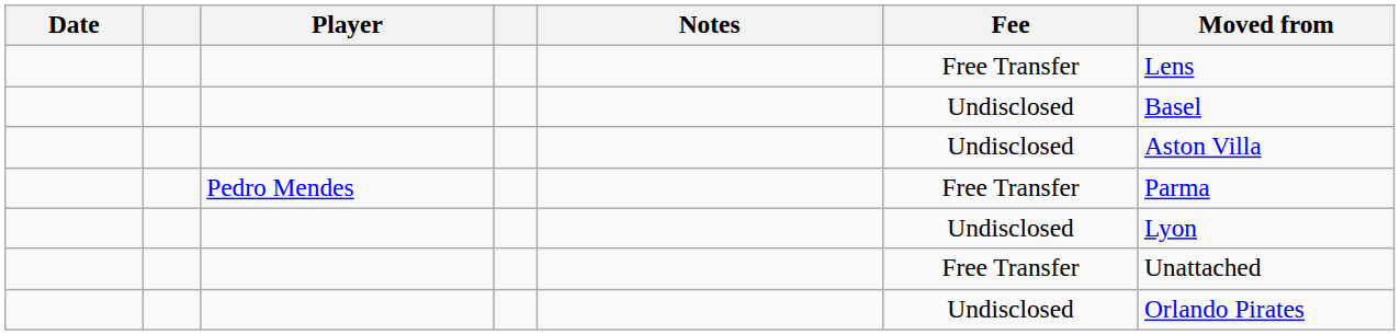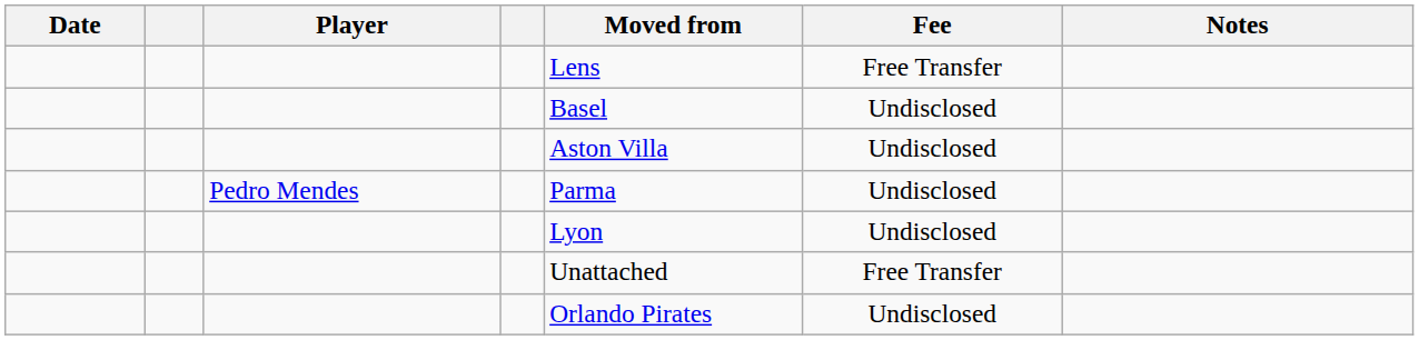 <table class="wikitable sortable">
 <tr>
 <th style="width:80px;">Date</th>
 <th style="width:30px;"></th>
 <th style="width:180px;">Player</th>
 <th style="width:20px;"></th>
+<th style="width:155px;">Moved from</th>
+<th style="width:155px;" class="unsortable">Fee</th>
 <th style="width:215px;" class="unsortable">Notes</th>
-<th style="width:155px;" class="unsortable">Fee</th>
-<th style="width:155px;">Moved from</th>
 </tr>
 <tr>
 <td></td>
 <td align=center></td>
 <td> </td>
 <td></td>
+<td> <a href='#'>Lens</a></td>
+<td align=center>Free Transfer</td>
 <td align=center></td>
-<td align=center>Free Transfer</td>
-<td> <a href='#'>Lens</a></td>
 </tr>
 <tr>
 <td></td>
 <td align=center></td>
 <td> </td>
 <td></td>
+<td> <a href='#'>Basel</a></td>
+<td align=center>Undisclosed</td>
 <td align=center></td>
-<td align=center>Undisclosed</td>
-<td> <a href='#'>Basel</a></td>
 </tr>
 <tr>
 <td></td>
 <td align=center></td>
 <td> </td>
 <td></td>
+<td> <a href='#'>Aston Villa</a></td>
+<td align=center>Undisclosed</td>
 <td align=center></td>
-<td align=center>Undisclosed</td>
-<td> <a href='#'>Aston Villa</a></td>
 </tr>
 <tr>
 <td></td>
 <td align=center></td>
 <td> <a href='#'>Pedro Mendes</a></td>
 <td></td>
+<td> <a href='#'>Parma</a></td>
+<td align=center>Undisclosed</td>
 <td align=center></td>
-<td align=center>Free Transfer</td>
-<td> <a href='#'>Parma</a></td>
 </tr>
 <tr>
 <td></td>
 <td align=center></td>
 <td> </td>
 <td></td>
+<td> <a href='#'>Lyon</a></td>
+<td align=center>Undisclosed</td>
 <td align=center></td>
-<td align=center>Undisclosed</td>
-<td> <a href='#'>Lyon</a></td>
 </tr>
 <tr>
 <td></td>
 <td align=center></td>
 <td> </td>
 <td></td>
+<td>Unattached</td>
+<td align=center>Free Transfer</td>
 <td align=center></td>
-<td align=center>Free Transfer</td>
-<td>Unattached</td>
 </tr>
 <tr>
 <td></td>
 <td align=center></td>
 <td> </td>
 <td></td>
+<td> <a href='#'>Orlando Pirates</a></td>
+<td align=center>Undisclosed</td>
 <td align=center></td>
-<td align=center>Undisclosed</td>
-<td> <a href='#'>Orlando Pirates</a></td>
 </tr>
 </table>
